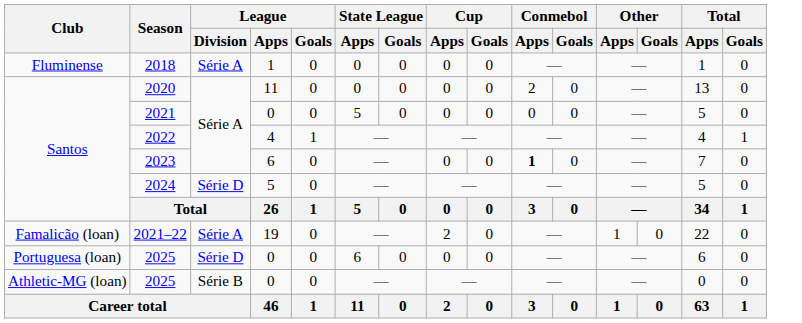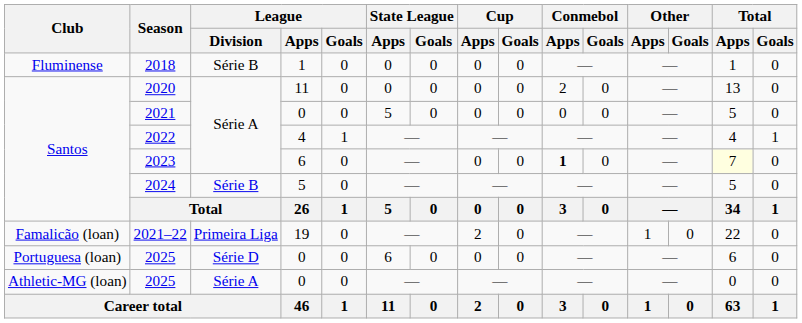 <table class="wikitable" style="text-align: center;">
 <tr>
 <th rowspan="2">Club</th>
 <th rowspan="2">Season</th>
 <th colspan="3">League</th>
 <th colspan="2">State League</th>
 <th colspan="2">Cup</th>
 <th colspan="2">Conmebol</th>
 <th colspan="2">Other</th>
 <th colspan="2">Total</th>
 </tr>
 <tr>
 <th>Division</th>
 <th>Apps</th>
 <th>Goals</th>
 <th>Apps</th>
 <th>Goals</th>
 <th>Apps</th>
 <th>Goals</th>
 <th>Apps</th>
 <th>Goals</th>
 <th>Apps</th>
 <th>Goals</th>
 <th>Apps</th>
 <th>Goals</th>
 </tr>
 <tr>
 <td valign="center"><a href='#'>Fluminense</a></td>
 <td><a href='#'>2018</a></td>
-<td><a href='#'>Série A</a></td>
+<td>Série B</td>
 <td>1</td>
 <td>0</td>
 <td>0</td>
 <td>0</td>
 <td>0</td>
 <td>0</td>
 <td colspan="2">—</td>
 <td colspan="2">—</td>
 <td>1</td>
 <td>0</td>
 </tr>
 <tr>
 <td rowspan="6"><a href='#'>Santos</a></td>
 <td><a href='#'>2020</a></td>
 <td rowspan="4">Série A</td>
 <td>11</td>
 <td>0</td>
 <td>0</td>
 <td>0</td>
 <td>0</td>
 <td>0</td>
 <td>2</td>
 <td>0</td>
 <td colspan="2">—</td>
 <td>13</td>
 <td>0</td>
 </tr>
 <tr>
 <td><a href='#'>2021</a></td>
 <td>0</td>
 <td>0</td>
 <td>5</td>
 <td>0</td>
 <td>0</td>
 <td>0</td>
 <td>0</td>
 <td>0</td>
 <td colspan="2">—</td>
 <td>5</td>
 <td>0</td>
 </tr>
 <tr>
 <td><a href='#'>2022</a></td>
 <td>4</td>
 <td>1</td>
 <td colspan="2">—</td>
 <td colspan="2">—</td>
 <td colspan="2">—</td>
 <td colspan="2">—</td>
 <td>4</td>
 <td>1</td>
 </tr>
 <tr>
 <td><a href='#'>2023</a></td>
 <td>6</td>
 <td>0</td>
 <td colspan="2">—</td>
 <td>0</td>
 <td>0</td>
 <td><strong>1</strong></td>
 <td>0</td>
 <td colspan="2">—</td>
-<td>7</td>
+<td style="background: lightyellow;">7</td>
 <td>0</td>
 </tr>
 <tr>
 <td><a href='#'>2024</a></td>
-<td><a href='#'>Série D</a></td>
+<td><a href='#'>Série B</a></td>
 <td>5</td>
 <td>0</td>
 <td colspan="2">—</td>
 <td colspan="2">—</td>
 <td colspan="2">—</td>
 <td colspan="2">—</td>
 <td>5</td>
 <td>0</td>
 </tr>
 <tr>
 <th colspan="2">Total</th>
 <th>26</th>
 <th>1</th>
 <th>5</th>
 <th>0</th>
 <th>0</th>
 <th>0</th>
 <th>3</th>
 <th>0</th>
 <th colspan="2">—</th>
 <th>34</th>
 <th>1</th>
 </tr>
 <tr>
 <td valign="center"><a href='#'>Famalicão</a> (loan)</td>
 <td><a href='#'>2021–22</a></td>
-<td><a href='#'>Série A</a></td>
+<td><a href='#'>Primeira Liga</a></td>
 <td>19</td>
 <td>0</td>
 <td colspan="2">—</td>
 <td>2</td>
 <td>0</td>
 <td colspan="2">—</td>
 <td>1</td>
 <td>0</td>
 <td>22</td>
 <td>0</td>
 </tr>
 <tr>
 <td valign="center"><a href='#'>Portuguesa</a> (loan)</td>
 <td><a href='#'>2025</a></td>
 <td><a href='#'>Série D</a></td>
 <td>0</td>
 <td>0</td>
 <td>6</td>
 <td>0</td>
 <td>0</td>
 <td>0</td>
 <td colspan="2">—</td>
 <td colspan="2">—</td>
 <td>6</td>
 <td>0</td>
 </tr>
 <tr>
 <td valign="center"><a href='#'>Athletic-MG</a> (loan)</td>
 <td><a href='#'>2025</a></td>
-<td>Série B</td>
+<td><a href='#'>Série A</a></td>
 <td>0</td>
 <td>0</td>
 <td colspan="2">—</td>
 <td colspan="2">—</td>
 <td colspan="2">—</td>
 <td colspan="2">—</td>
 <td>0</td>
 <td>0</td>
 </tr>
 <tr>
 <th colspan="3"><strong>Career total</strong></th>
 <th>46</th>
 <th>1</th>
 <th>11</th>
 <th>0</th>
 <th>2</th>
 <th>0</th>
 <th>3</th>
 <th>0</th>
 <th>1</th>
 <th>0</th>
 <th>63</th>
 <th>1</th>
 </tr>
 </table>
